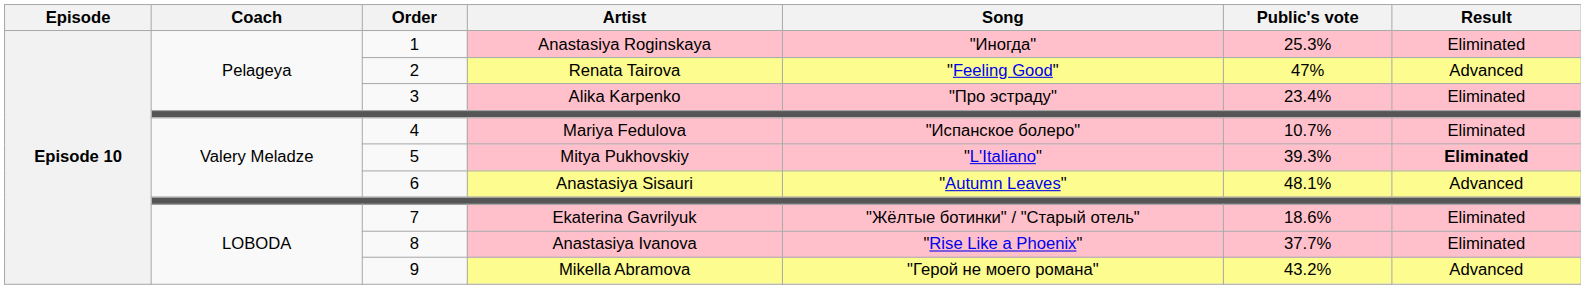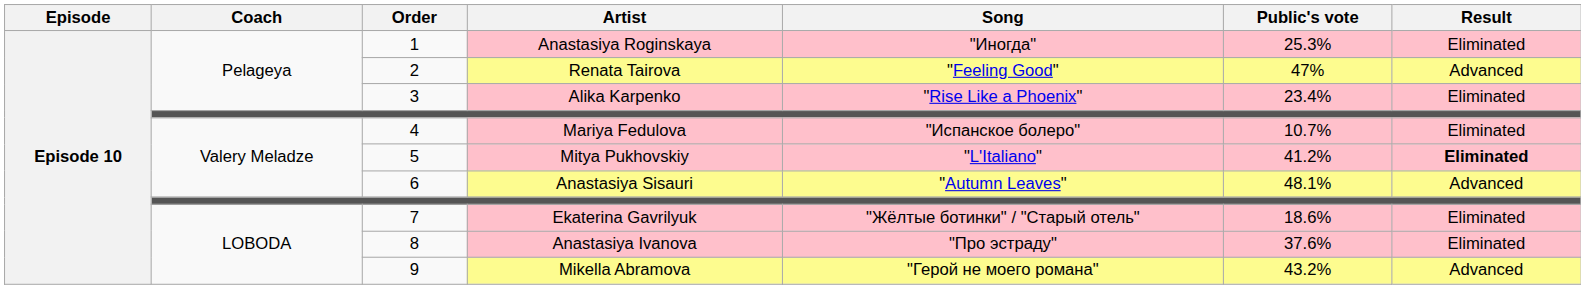 <table class="wikitable" style="text-align:center; width:120%;">
 <tr>
 <th style="width:07%;">Episode</th>
 <th style="width:10%;">Coach</th>
 <th style="width:05%;">Order</th>
 <th style="width:15%;">Artist</th>
 <th style="width:21%;">Song</th>
 <th style="width:08%;">Public's vote</th>
 <th style="width:09%;">Result</th>
 </tr>
 <tr>
 <th rowspan=11 scope="row">Episode 10 <br> </th>
 <td rowspan=3>Pelageya</td>
 <td>1</td>
 <td style="background:pink;">Anastasiya Roginskaya</td>
 <td style="background:pink;">"Иногда"</td>
 <td style="background:pink;">25.3%</td>
 <td style="background:pink;">Eliminated</td>
 </tr>
 <tr>
 <td>2</td>
 <td style="background:#fdfc8f;">Renata Tairova</td>
 <td style="background:#fdfc8f;">"<a href='#'>Feeling Good</a>"</td>
 <td style="background:#fdfc8f;">47%</td>
 <td style="background:#fdfc8f;">Advanced</td>
 </tr>
 <tr>
 <td>3</td>
 <td style="background:pink;">Alika Karpenko</td>
-<td style="background:pink;">"Про эстраду"</td>
+<td style="background:pink;">"<a href='#'>Rise Like a Phoenix</a>"</td>
 <td style="background:pink;">23.4%</td>
 <td style="background:pink;">Eliminated</td>
 </tr>
 <tr>
 <td colspan=6 style="background:#555;"></td>
 </tr>
 <tr>
 <td rowspan=3>Valery Meladze</td>
 <td>4</td>
 <td style="background:pink;">Mariya Fedulova</td>
 <td style="background:pink;">"Испанское болеро"</td>
 <td style="background:pink;">10.7%</td>
 <td style="background:pink;">Eliminated</td>
 </tr>
 <tr>
 <td>5</td>
 <td style="background:pink;">Mitya Pukhovskiy</td>
 <td style="background:pink;">"<a href='#'>L'Italiano</a>"</td>
-<td style="background:pink;">39.3%</td>
+<td style="background:pink;">41.2%</td>
 <td style="background:pink;"><strong>Eliminated</strong></td>
 </tr>
 <tr>
 <td>6</td>
 <td style="background:#fdfc8f;">Anastasiya Sisauri</td>
 <td style="background:#fdfc8f;">"<a href='#'>Autumn Leaves</a>"</td>
 <td style="background:#fdfc8f;">48.1%</td>
 <td style="background:#fdfc8f;">Advanced</td>
 </tr>
 <tr>
 <td colspan=6 style="background:#555;"></td>
 </tr>
 <tr>
 <td rowspan=3>LOBODA</td>
 <td>7</td>
 <td style="background:pink;">Ekaterina Gavrilyuk</td>
 <td style="background:pink;">"Жёлтые ботинки" / "Старый отель"</td>
 <td style="background:pink;">18.6%</td>
 <td style="background:pink;">Eliminated</td>
 </tr>
 <tr>
 <td>8</td>
 <td style="background:pink;">Anastasiya Ivanova</td>
-<td style="background:pink;">"<a href='#'>Rise Like a Phoenix</a>"</td>
-<td style="background:pink;">37.7%</td>
+<td style="background:pink;">"Про эстраду"</td>
+<td style="background:pink;">37.6%</td>
 <td style="background:pink;">Eliminated</td>
 </tr>
 <tr>
 <td>9</td>
 <td style="background:#fdfc8f;">Mikella Abramova</td>
 <td style="background:#fdfc8f;">"Герой не моего романа"</td>
 <td style="background:#fdfc8f;">43.2%</td>
 <td style="background:#fdfc8f;">Advanced</td>
 </tr>
 </table>
